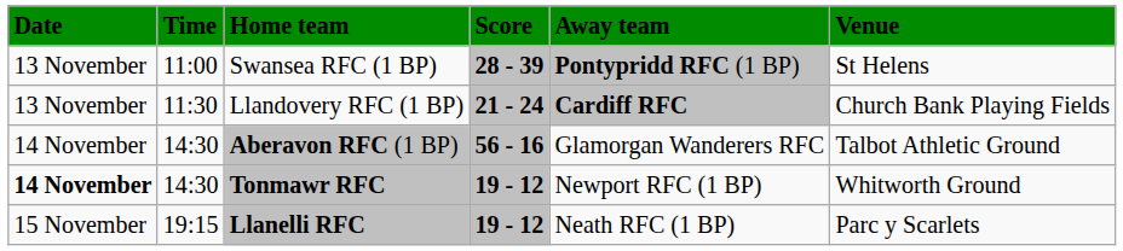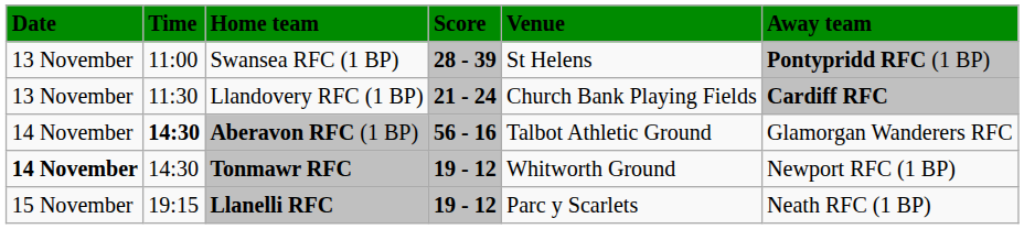 <table class="wikitable" style="margin:0.5em auto; font-size:95%">
 <tr bgcolor="#008B00">
 <td><strong>Date</strong></td>
 <td><strong>Time</strong></td>
 <td><strong>Home team</strong></td>
 <td><strong>Score</strong></td>
+<td><strong>Venue</strong></td>
 <td><strong>Away team</strong></td>
-<td><strong>Venue</strong></td>
 </tr>
 <tr>
 <td>13 November</td>
 <td>11:00</td>
 <td>Swansea RFC (1 BP)</td>
 <td bgcolor="silver"><strong>28 - 39</strong></td>
+<td>St Helens</td>
 <td bgcolor="silver"><strong>Pontypridd RFC</strong> (1 BP)</td>
-<td>St Helens</td>
 </tr>
 <tr>
 <td>13 November</td>
 <td>11:30</td>
 <td>Llandovery RFC (1 BP)</td>
 <td bgcolor="silver"><strong>21 - 24</strong></td>
+<td>Church Bank Playing Fields</td>
 <td bgcolor="silver"><strong>Cardiff RFC</strong></td>
-<td>Church Bank Playing Fields</td>
 </tr>
 <tr>
 <td>14 November</td>
-<td>14:30</td>
+<td><strong>14:30</strong></td>
 <td bgcolor="silver"><strong>Aberavon RFC</strong> (1 BP)</td>
 <td bgcolor="silver"><strong>56 - 16</strong></td>
+<td>Talbot Athletic Ground</td>
 <td>Glamorgan Wanderers RFC</td>
-<td>Talbot Athletic Ground</td>
 </tr>
 <tr>
 <td><strong>14 November</strong></td>
 <td>14:30</td>
 <td bgcolor="silver"><strong>Tonmawr RFC</strong></td>
 <td bgcolor="silver"><strong>19 - 12</strong></td>
+<td>Whitworth Ground</td>
 <td>Newport RFC (1 BP)</td>
-<td>Whitworth Ground</td>
 </tr>
 <tr>
 <td>15 November</td>
 <td>19:15</td>
 <td bgcolor="silver"><strong>Llanelli RFC</strong></td>
 <td bgcolor="silver"><strong>19 - 12</strong></td>
+<td>Parc y Scarlets</td>
 <td>Neath RFC (1 BP)</td>
-<td>Parc y Scarlets</td>
 </tr>
 </table>
